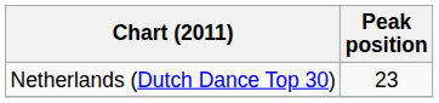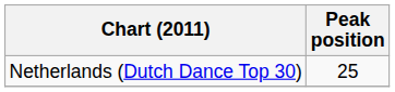 <table class="wikitable plainrowheaders" style="text-align:center">
 <tr>
 <th>Chart (2011)</th>
 <th>Peak<br>position</th>
 </tr>
 <tr>
 <td>Netherlands (<a href='#'>Dutch Dance Top 30</a>)</td>
-<td style="text-align:center;">23</td>
+<td style="text-align:center;">25</td>
 </tr>
 <tr>
 </tr>
 </table>
